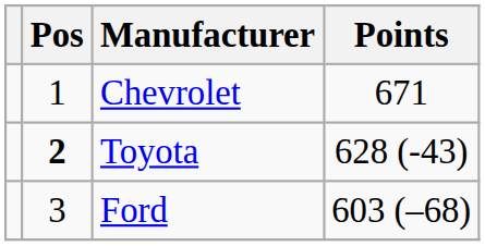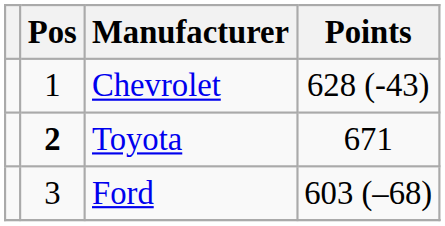 <table class="wikitable" style="font-size: 95%;">
 <tr>
 <th></th>
 <th>Pos</th>
 <th>Manufacturer</th>
 <th>Points</th>
 </tr>
 <tr>
 <td align="left"></td>
 <td style="text-align:center;">1</td>
 <td><a href='#'>Chevrolet</a></td>
-<td style="text-align:center;">671</td>
+<td style="text-align:center;">628 (-43)</td>
 </tr>
 <tr>
 <td align="left"></td>
 <td style="text-align:center;"><strong>2</strong></td>
 <td><a href='#'>Toyota</a></td>
-<td style="text-align:center;">628 (-43)</td>
+<td style="text-align:center;">671</td>
 </tr>
 <tr>
 <td align="left"></td>
 <td style="text-align:center;">3</td>
 <td><a href='#'>Ford</a></td>
 <td style="text-align:center;">603 (–68)</td>
 </tr>
 <tr class="sortbottom">
 </tr>
 </table>
